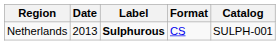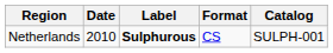 <table class="wikitable">
 <tr>
 <th>Region</th>
 <th>Date</th>
 <th>Label</th>
 <th>Format</th>
 <th>Catalog</th>
 </tr>
 <tr>
 <td>Netherlands</td>
-<td>2013</td>
+<td>2010</td>
 <td><strong>Sulphurous</strong></td>
 <td><a href='#'>CS</a></td>
 <td>SULPH-001</td>
 </tr>
 </table>
